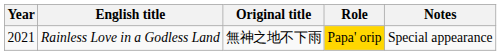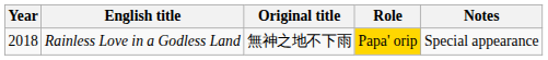 <table class="wikitable sortable">
 <tr>
 <th>Year</th>
 <th>English title</th>
 <th>Original title</th>
 <th>Role</th>
 <th class="unsortable">Notes</th>
 </tr>
 <tr>
-<td>2021</td>
+<td>2018</td>
 <td><em>Rainless Love in a Godless Land</em></td>
 <td>無神之地不下雨</td>
 <td style="background: gold;">Papa' orip</td>
 <td>Special appearance</td>
 </tr>
 </table>
